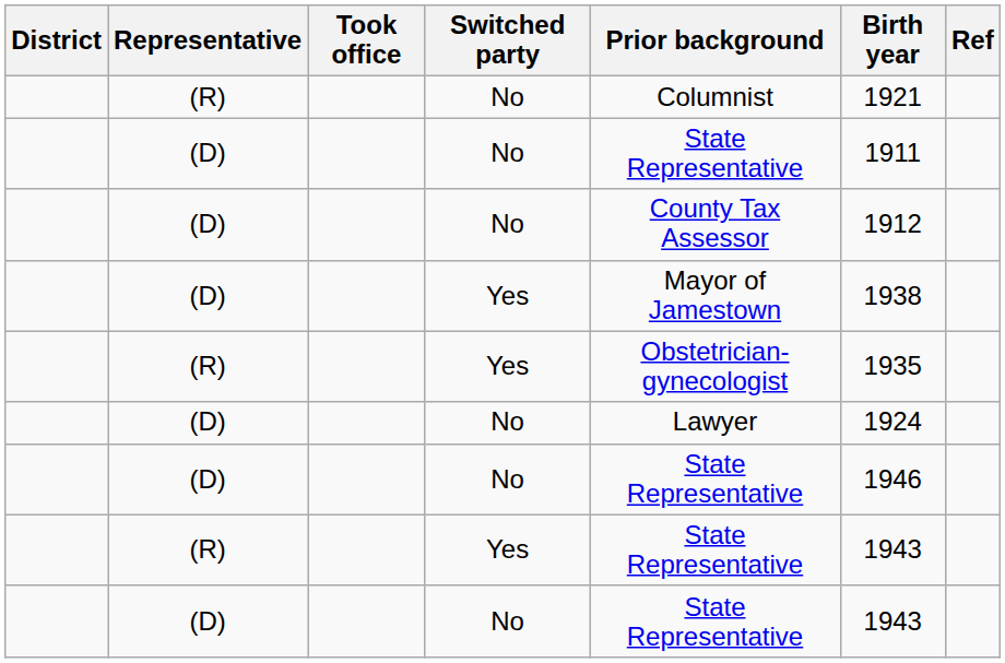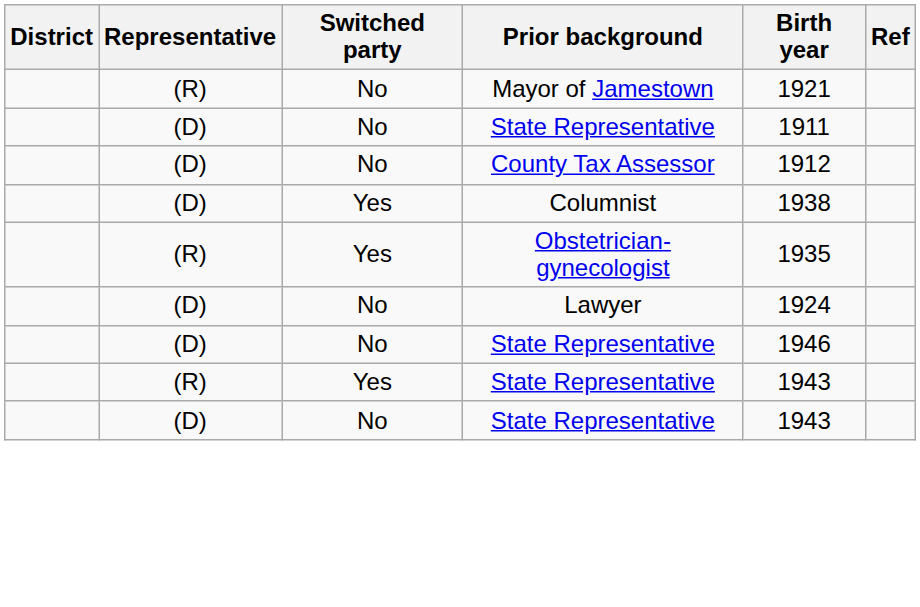 <table class="sortable wikitable" style="text-align:center">
 <tr>
 <th>District</th>
 <th>Representative</th>
-<th>Took office</th>
 <th>Switched party</th>
 <th>Prior background</th>
 <th>Birth year</th>
 <th>Ref</th>
 </tr>
 <tr>
 <td></td>
 <td> (R)</td>
-<td></td>
 <td>No</td>
-<td>Columnist</td>
+<td>Mayor of <a href='#'>Jamestown</a></td>
 <td>1921</td>
 <td></td>
 </tr>
 <tr>
 <td></td>
 <td> (D)</td>
-<td></td>
 <td>No</td>
 <td><a href='#'>State Representative</a></td>
 <td>1911</td>
 <td></td>
 </tr>
 <tr>
 <td></td>
 <td> (D)</td>
-<td></td>
 <td>No</td>
 <td><a href='#'>County Tax Assessor</a></td>
 <td>1912</td>
 <td></td>
 </tr>
 <tr>
 <td></td>
 <td> (D)</td>
-<td></td>
 <td>Yes</td>
-<td>Mayor of <a href='#'>Jamestown</a></td>
+<td>Columnist</td>
 <td>1938</td>
 <td></td>
 </tr>
 <tr>
 <td></td>
 <td> (R)</td>
-<td></td>
 <td>Yes</td>
 <td><a href='#'>Obstetrician-gynecologist</a></td>
 <td>1935</td>
 <td></td>
 </tr>
 <tr>
 <td></td>
 <td> (D)</td>
-<td></td>
 <td>No</td>
 <td>Lawyer</td>
 <td>1924</td>
 <td></td>
 </tr>
 <tr>
 <td></td>
 <td> (D)</td>
-<td></td>
 <td>No</td>
 <td><a href='#'>State Representative</a></td>
 <td>1946</td>
 <td></td>
 </tr>
 <tr>
 <td></td>
 <td> (R)</td>
-<td></td>
 <td>Yes</td>
 <td><a href='#'>State Representative</a></td>
 <td>1943</td>
 <td></td>
 </tr>
 <tr>
 <td></td>
 <td> (D)</td>
-<td></td>
 <td>No</td>
 <td><a href='#'>State Representative</a></td>
 <td>1943</td>
 <td></td>
 </tr>
 </table>
